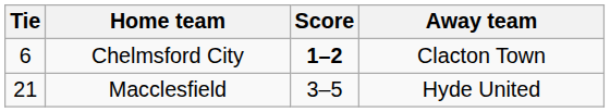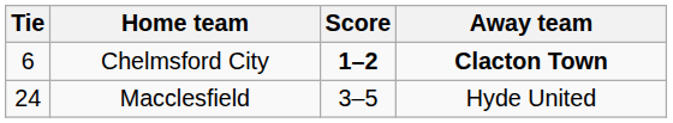 <table class="wikitable" style="text-align:center;">
 <tr>
 <th width=20>Tie</th>
 <th width=175>Home team</th>
 <th width=20>Score</th>
 <th width=175>Away team</th>
 </tr>
 <tr>
 <td>6</td>
 <td>Chelmsford City</td>
 <td><strong>1–2</strong></td>
-<td>Clacton Town</td>
+<td><strong>Clacton Town</strong></td>
 </tr>
 <tr>
-<td>21</td>
+<td>24</td>
 <td>Macclesfield</td>
 <td>3–5</td>
 <td>Hyde United</td>
 </tr>
 </table>
